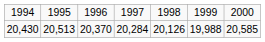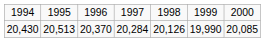 <table class="wikitable" style="text-align:center">
 <tr>
 <td>1994</td>
 <td>1995</td>
 <td>1996</td>
 <td>1997</td>
 <td>1998</td>
 <td>1999</td>
 <td>2000</td>
 </tr>
 <tr>
 <td>20,430</td>
 <td>20,513</td>
 <td>20,370</td>
 <td>20,284</td>
 <td>20,126</td>
-<td>19,988</td>
-<td>20,585</td>
+<td>19,990</td>
+<td>20,085</td>
 </tr>
 </table>
